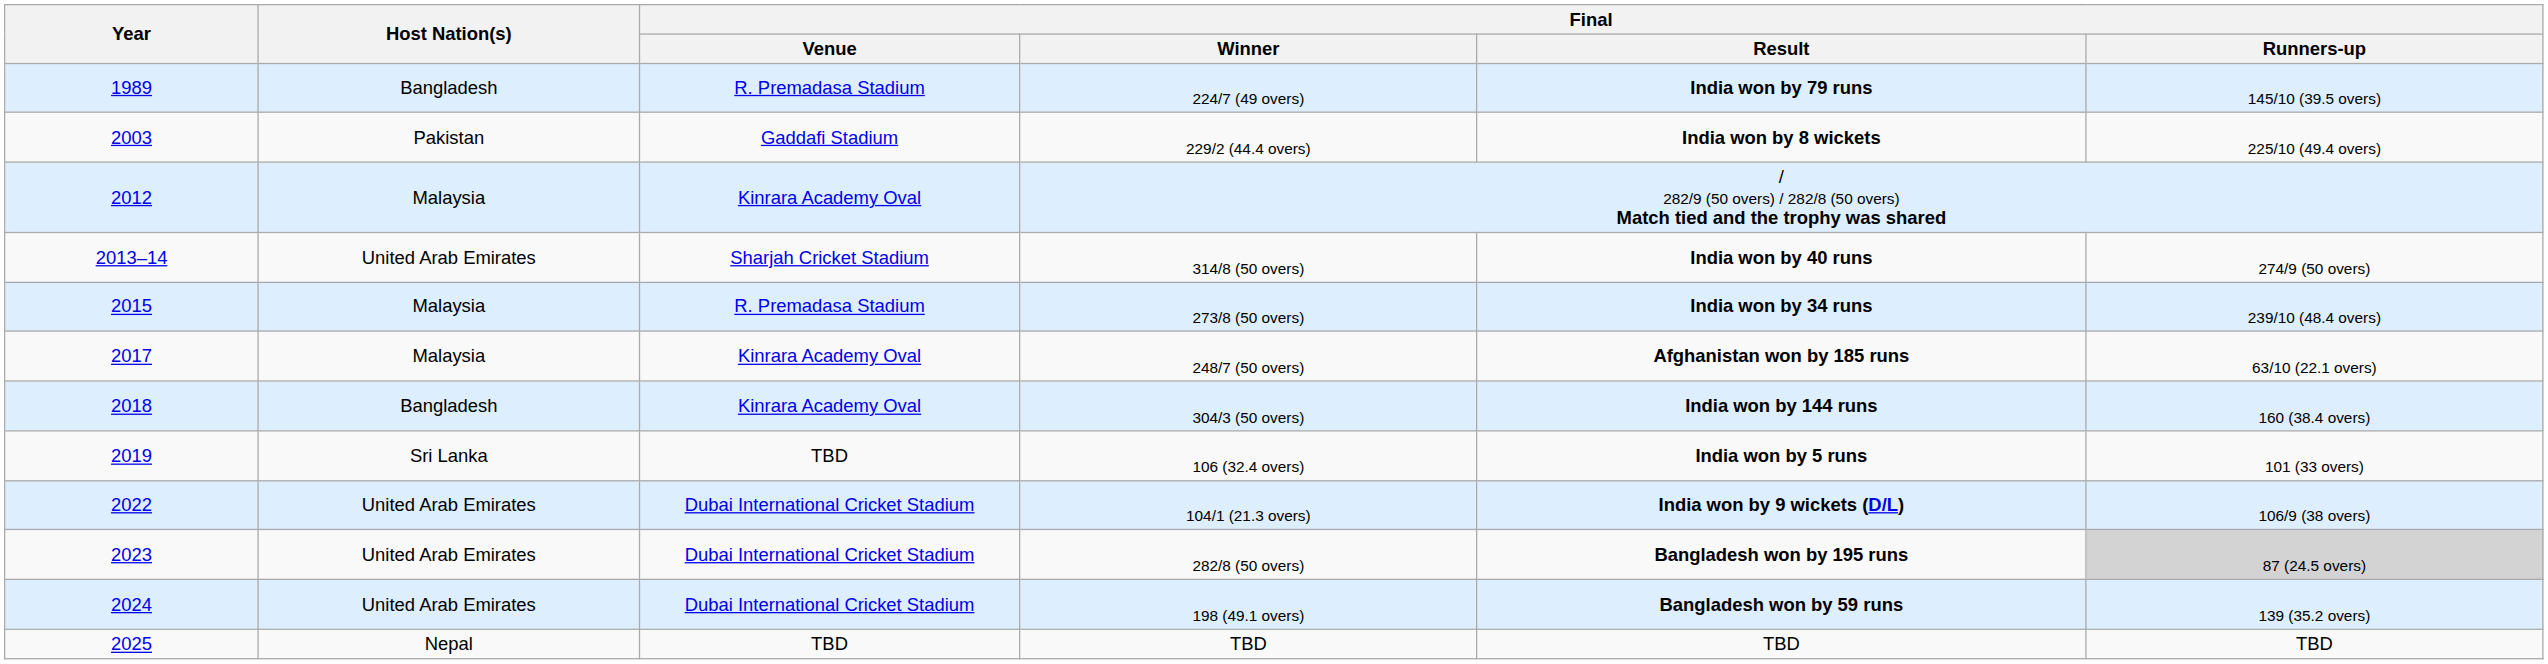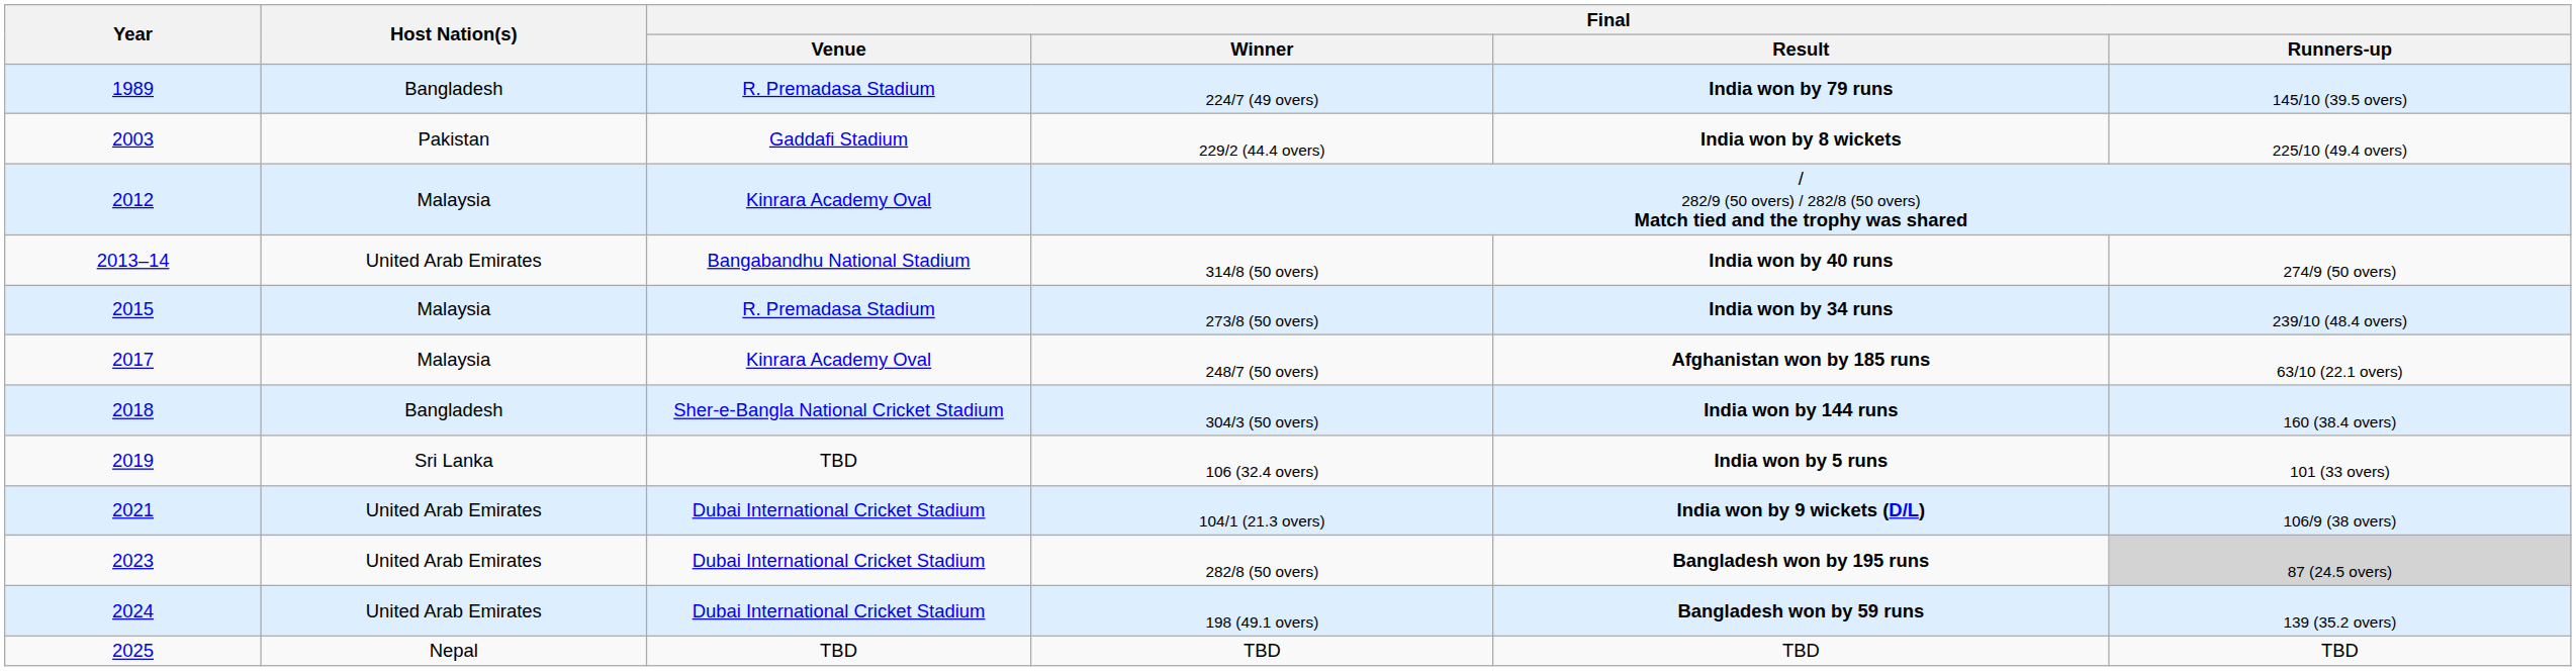 <table class="wikitable" style="font-size:90%; width: 100%; text-align: center;">
 <tr>
 <th rowspan=2 width=10%>Year</th>
 <th rowspan=2 width=15%>Host Nation(s)</th>
 <th colspan=4>Final</th>
 </tr>
 <tr>
 <th width=15%>Venue</th>
 <th width=18%>Winner</th>
 <th width=24%>Result</th>
 <th width=18%>Runners-up</th>
 </tr>
 <tr style="background:#ddeeff">
 <td><a href='#'>1989</a></td>
 <td> Bangladesh</td>
 <td><a href='#'>R. Premadasa Stadium</a></td>
 <td><br><small>224/7 (49 overs)</small></td>
 <td><strong>India won by 79 runs</strong> <br></td>
 <td><br><small>145/10 (39.5 overs)</small></td>
 </tr>
 <tr>
 <td><a href='#'>2003</a></td>
 <td> Pakistan</td>
 <td><a href='#'>Gaddafi Stadium</a></td>
 <td><br><small>229/2 (44.4 overs)</small></td>
 <td><strong>India won by 8 wickets</strong> <br></td>
 <td><br><small>225/10 (49.4 overs)</small></td>
 </tr>
 <tr style="background:#ddeeff">
 <td><a href='#'>2012</a></td>
 <td> Malaysia</td>
 <td><a href='#'>Kinrara Academy Oval</a></td>
 <td colspan=3> /  <br><small>282/9 (50 overs) / 282/8 (50 overs)</small><br><strong>Match tied and the trophy was shared</strong> <br></td>
 </tr>
 <tr>
 <td><a href='#'>2013–14</a></td>
 <td> United Arab Emirates</td>
-<td><a href='#'>Sharjah Cricket Stadium</a></td>
+<td><a href='#'>Bangabandhu National Stadium</a></td>
 <td><br><small>314/8 (50 overs)</small></td>
 <td><strong>India won by 40 runs</strong> <br></td>
 <td><br><small>274/9 (50 overs)</small></td>
 </tr>
 <tr style="background:#ddeeff">
 <td><a href='#'>2015</a></td>
 <td> Malaysia</td>
 <td><a href='#'>R. Premadasa Stadium</a></td>
 <td><br><small>273/8 (50 overs)</small></td>
 <td><strong>India won by 34 runs</strong> <br></td>
 <td><br><small>239/10 (48.4 overs)</small></td>
 </tr>
 <tr>
 <td><a href='#'>2017</a></td>
 <td> Malaysia</td>
 <td><a href='#'>Kinrara Academy Oval</a></td>
 <td><br><small>248/7 (50 overs)</small></td>
 <td><strong>Afghanistan won by 185 runs</strong> <br></td>
 <td><br><small>63/10 (22.1 overs)</small></td>
 </tr>
 <tr style="background:#ddeeff">
 <td><a href='#'>2018</a></td>
 <td> Bangladesh</td>
-<td><a href='#'>Kinrara Academy Oval</a></td>
+<td><a href='#'>Sher-e-Bangla National Cricket Stadium</a></td>
 <td><br><small>304/3 (50 overs)</small></td>
 <td><strong>India won by 144 runs</strong> <br></td>
 <td><br><small>160 (38.4 overs)</small></td>
 </tr>
 <tr>
 <td><a href='#'>2019</a></td>
 <td> Sri Lanka</td>
 <td>TBD</td>
 <td><br><small>106 (32.4 overs)</small></td>
 <td><strong>India won by 5 runs</strong> <br> </td>
 <td><br><small>101 (33 overs)</small></td>
 </tr>
 <tr style="background:#def">
-<td><a href='#'>2022</a></td>
+<td><a href='#'>2021</a></td>
 <td> United Arab Emirates</td>
 <td><a href='#'>Dubai International Cricket Stadium</a></td>
 <td><br><small>104/1 (21.3 overs)</small></td>
 <td><strong>India won by 9 wickets (<a href='#'>D/L</a>)</strong> <br></td>
 <td><br><small>106/9 (38 overs)</small></td>
 </tr>
 <tr>
 <td><a href='#'>2023</a></td>
 <td> United Arab Emirates</td>
 <td><a href='#'>Dubai International Cricket Stadium</a></td>
 <td><br><small>282/8 (50 overs)</small></td>
 <td><strong>Bangladesh won by 195 runs</strong><br> </td>
 <td style="background: lightgrey;"><br><small>87 (24.5 overs)</small></td>
 </tr>
 <tr style="background:#def">
 <td><a href='#'>2024</a></td>
 <td> United Arab Emirates</td>
 <td><a href='#'>Dubai International Cricket Stadium</a></td>
 <td><br><small>198 (49.1 overs)</small></td>
 <td><strong>Bangladesh won by 59 runs</strong><br> </td>
 <td><br><small>139 (35.2 overs)</small></td>
 </tr>
 <tr>
 <td><a href='#'>2025</a></td>
 <td> Nepal</td>
 <td>TBD</td>
 <td>TBD</td>
 <td>TBD</td>
 <td>TBD</td>
 </tr>
 </table>
